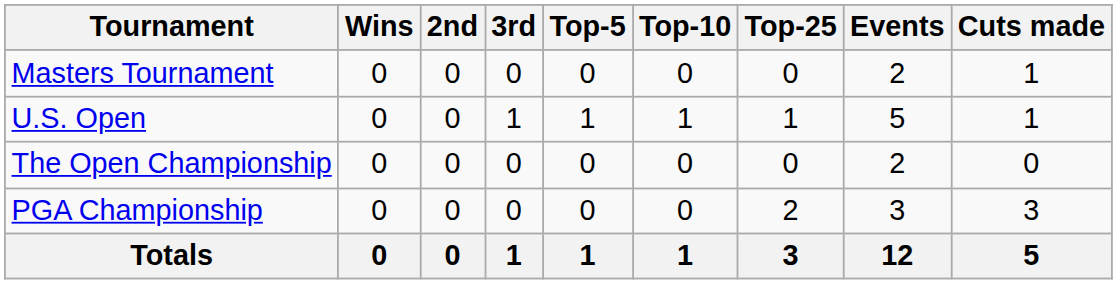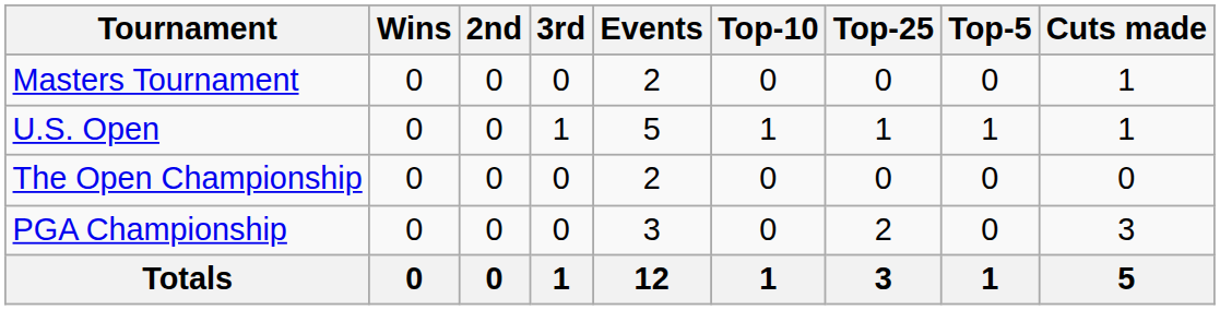 <table class=wikitable style=text-align:center>
 <tr>
 <th>Tournament</th>
 <th>Wins</th>
 <th>2nd</th>
 <th>3rd</th>
-<th>Top-5</th>
+<th>Events</th>
 <th>Top-10</th>
 <th>Top-25</th>
-<th>Events</th>
+<th>Top-5</th>
 <th>Cuts made</th>
 </tr>
 <tr>
 <td align=left><a href='#'>Masters Tournament</a></td>
 <td>0</td>
 <td>0</td>
 <td>0</td>
+<td>2</td>
 <td>0</td>
 <td>0</td>
 <td>0</td>
-<td>2</td>
 <td>1</td>
 </tr>
 <tr>
 <td align=left><a href='#'>U.S. Open</a></td>
 <td>0</td>
 <td>0</td>
 <td>1</td>
+<td>5</td>
 <td>1</td>
 <td>1</td>
 <td>1</td>
-<td>5</td>
 <td>1</td>
 </tr>
 <tr>
 <td align=left><a href='#'>The Open Championship</a></td>
 <td>0</td>
 <td>0</td>
 <td>0</td>
+<td>2</td>
 <td>0</td>
 <td>0</td>
 <td>0</td>
-<td>2</td>
 <td>0</td>
 </tr>
 <tr>
 <td align=left><a href='#'>PGA Championship</a></td>
 <td>0</td>
 <td>0</td>
 <td>0</td>
-<td>0</td>
+<td>3</td>
 <td>0</td>
 <td>2</td>
-<td>3</td>
+<td>0</td>
 <td>3</td>
 </tr>
 <tr>
 <th>Totals</th>
 <th>0</th>
 <th>0</th>
 <th>1</th>
-<th>1</th>
+<th>12</th>
 <th>1</th>
 <th>3</th>
-<th>12</th>
+<th>1</th>
 <th>5</th>
 </tr>
 </table>
